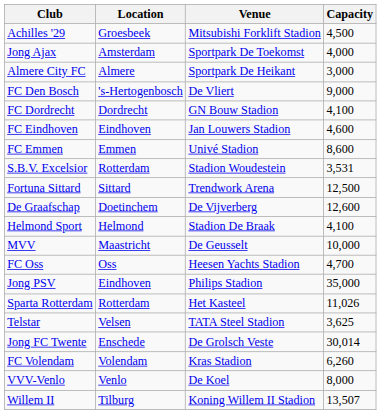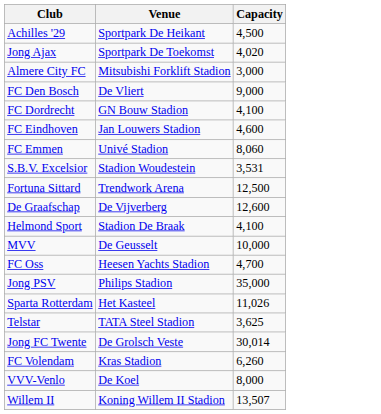 <table class="wikitable sortable">
 <tr>
 <th>Club</th>
-<th>Location</th>
 <th>Venue</th>
 <th>Capacity</th>
 </tr>
 <tr>
 <td><a href='#'>Achilles '29</a></td>
-<td><a href='#'>Groesbeek</a></td>
-<td><a href='#'>Mitsubishi Forklift Stadion</a></td>
+<td><a href='#'>Sportpark De Heikant</a></td>
 <td>4,500</td>
 </tr>
 <tr>
 <td><a href='#'>Jong Ajax</a></td>
-<td><a href='#'>Amsterdam</a></td>
 <td><a href='#'>Sportpark De Toekomst</a></td>
-<td>4,000</td>
+<td>4,020</td>
 </tr>
 <tr>
 <td><a href='#'>Almere City FC</a></td>
-<td><a href='#'>Almere</a></td>
-<td><a href='#'>Sportpark De Heikant</a></td>
+<td><a href='#'>Mitsubishi Forklift Stadion</a></td>
 <td>3,000</td>
 </tr>
 <tr>
 <td><a href='#'>FC Den Bosch</a></td>
-<td><a href='#'>'s-Hertogenbosch</a></td>
 <td><a href='#'>De Vliert</a></td>
 <td>9,000</td>
 </tr>
 <tr>
 <td><a href='#'>FC Dordrecht</a></td>
-<td><a href='#'>Dordrecht</a></td>
 <td><a href='#'>GN Bouw Stadion</a></td>
 <td>4,100</td>
 </tr>
 <tr>
 <td><a href='#'>FC Eindhoven</a></td>
-<td><a href='#'>Eindhoven</a></td>
 <td><a href='#'>Jan Louwers Stadion</a></td>
 <td>4,600</td>
 </tr>
 <tr>
 <td><a href='#'>FC Emmen</a></td>
-<td><a href='#'>Emmen</a></td>
 <td><a href='#'>Univé Stadion</a></td>
-<td>8,600</td>
+<td>8,060</td>
 </tr>
 <tr>
 <td><a href='#'>S.B.V. Excelsior</a></td>
-<td><a href='#'>Rotterdam</a></td>
 <td><a href='#'>Stadion Woudestein</a></td>
 <td>3,531</td>
 </tr>
 <tr>
 <td><a href='#'>Fortuna Sittard</a></td>
-<td><a href='#'>Sittard</a></td>
 <td><a href='#'>Trendwork Arena</a></td>
 <td>12,500</td>
 </tr>
 <tr>
 <td><a href='#'>De Graafschap</a></td>
-<td><a href='#'>Doetinchem</a></td>
 <td><a href='#'>De Vijverberg</a></td>
 <td>12,600</td>
 </tr>
 <tr>
 <td><a href='#'>Helmond Sport</a></td>
-<td><a href='#'>Helmond</a></td>
 <td><a href='#'>Stadion De Braak</a></td>
 <td>4,100</td>
 </tr>
 <tr>
 <td><a href='#'>MVV</a></td>
-<td><a href='#'>Maastricht</a></td>
 <td><a href='#'>De Geusselt</a></td>
 <td>10,000</td>
 </tr>
 <tr>
 <td><a href='#'>FC Oss</a></td>
-<td><a href='#'>Oss</a></td>
 <td><a href='#'>Heesen Yachts Stadion</a></td>
 <td>4,700</td>
 </tr>
 <tr>
 <td><a href='#'>Jong PSV</a></td>
-<td><a href='#'>Eindhoven</a></td>
 <td><a href='#'>Philips Stadion</a></td>
 <td>35,000</td>
 </tr>
 <tr>
 <td><a href='#'>Sparta Rotterdam</a></td>
-<td><a href='#'>Rotterdam</a></td>
 <td><a href='#'>Het Kasteel</a></td>
 <td>11,026</td>
 </tr>
 <tr>
 <td><a href='#'>Telstar</a></td>
-<td><a href='#'>Velsen</a></td>
 <td><a href='#'>TATA Steel Stadion</a></td>
 <td>3,625</td>
 </tr>
 <tr>
 <td><a href='#'>Jong FC Twente</a></td>
-<td><a href='#'>Enschede</a></td>
 <td><a href='#'>De Grolsch Veste</a></td>
 <td>30,014</td>
 </tr>
 <tr>
 <td><a href='#'>FC Volendam</a></td>
-<td><a href='#'>Volendam</a></td>
 <td><a href='#'>Kras Stadion</a></td>
 <td>6,260</td>
 </tr>
 <tr>
 <td><a href='#'>VVV-Venlo</a></td>
-<td><a href='#'>Venlo</a></td>
 <td><a href='#'>De Koel</a></td>
 <td>8,000</td>
 </tr>
 <tr>
 <td><a href='#'>Willem II</a></td>
-<td><a href='#'>Tilburg</a></td>
 <td><a href='#'>Koning Willem II Stadion</a></td>
 <td>13,507</td>
 </tr>
 </table>
